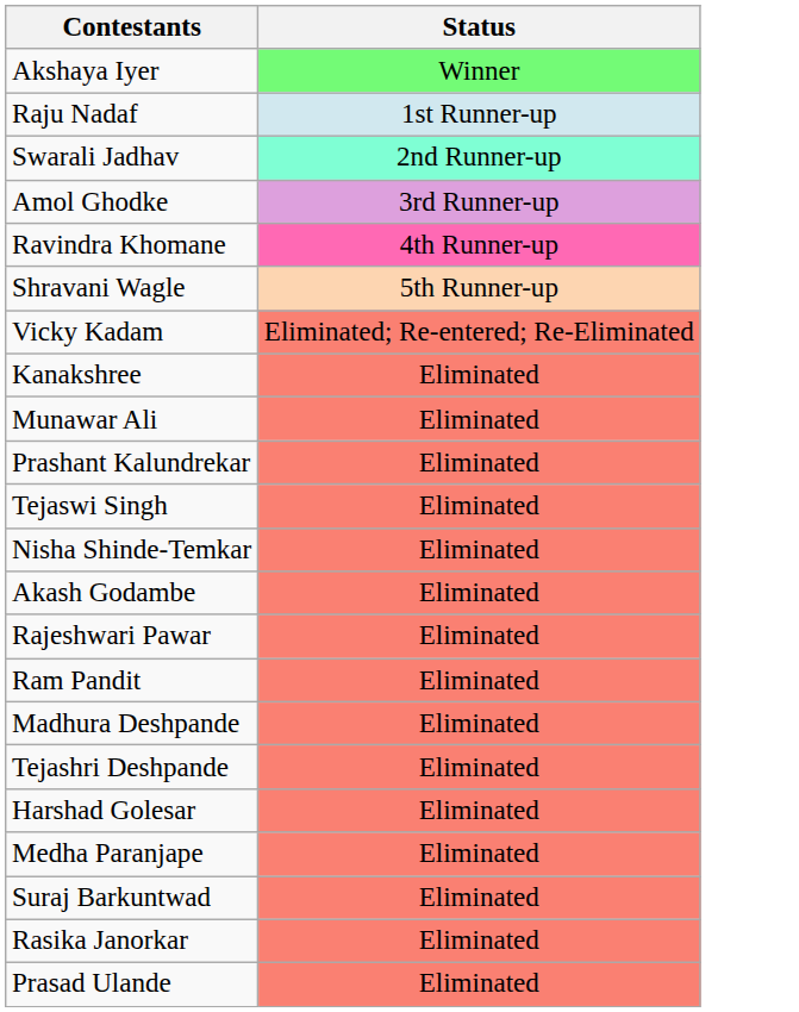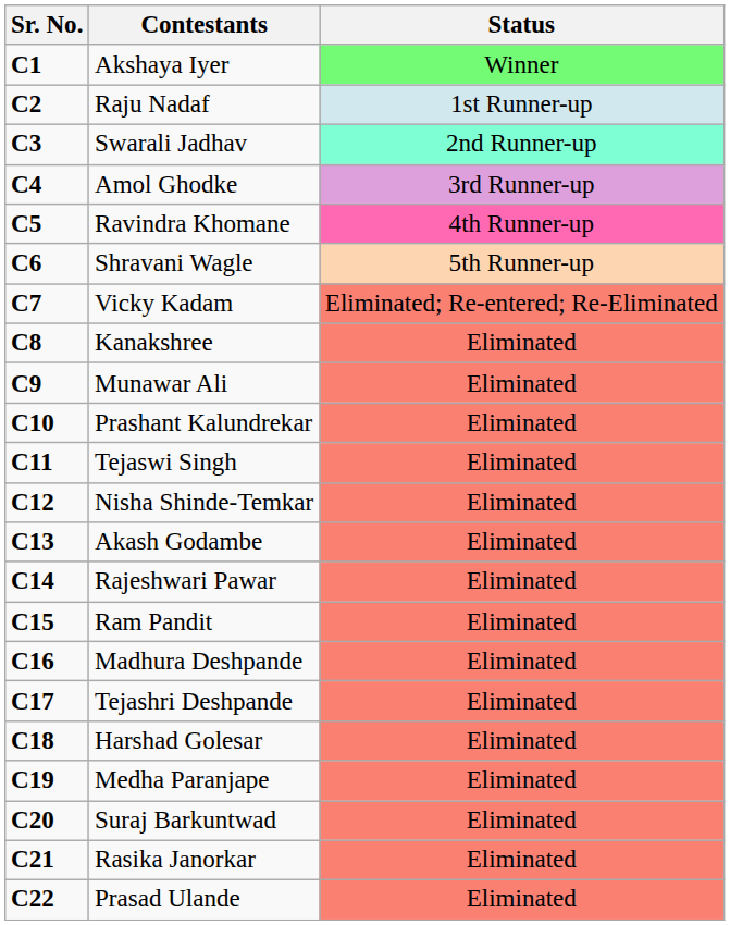 <table class="wikitable">
 <tr>
+<th>Sr. No.</th>
 <th>Contestants</th>
 <th>Status</th>
 </tr>
 <tr>
+<td><strong>C1</strong></td>
 <td>Akshaya Iyer</td>
 <td style="background:#73FB76; text-align:center;">Winner</td>
 </tr>
 <tr>
+<td><strong>C2</strong></td>
 <td>Raju Nadaf</td>
 <td style="background:#D1E8EF; text-align:center;">1st Runner-up</td>
 </tr>
 <tr>
+<td><strong>C3</strong></td>
 <td>Swarali Jadhav</td>
 <td style="background:#7FFFD4; text-align:center;">2nd Runner-up</td>
 </tr>
 <tr>
+<td><strong>C4</strong></td>
 <td>Amol Ghodke</td>
 <td style="background:#DDA0DD; text-align:center;">3rd Runner-up</td>
 </tr>
 <tr>
+<td><strong>C5</strong></td>
 <td>Ravindra Khomane</td>
 <td style="background:#FF69B4; text-align:center;">4th Runner-up</td>
 </tr>
 <tr>
+<td><strong>C6</strong></td>
 <td>Shravani Wagle</td>
 <td style="background:#FDD5B1; text-align:center;">5th Runner-up</td>
 </tr>
 <tr>
+<td><strong>C7</strong></td>
 <td>Vicky Kadam</td>
 <td style="background:salmon; text-align:center;">Eliminated; Re-entered; Re-Eliminated</td>
 </tr>
 <tr>
+<td><strong>C8</strong></td>
 <td>Kanakshree</td>
 <td style="background:salmon; text-align:center;">Eliminated</td>
 </tr>
 <tr>
+<td><strong>C9</strong></td>
 <td>Munawar Ali</td>
 <td style="background:salmon; text-align:center;">Eliminated</td>
 </tr>
 <tr>
+<td><strong>C10</strong></td>
 <td>Prashant Kalundrekar</td>
 <td style="background:salmon; text-align:center;">Eliminated</td>
 </tr>
 <tr>
+<td><strong>C11</strong></td>
 <td>Tejaswi Singh</td>
 <td style="background:salmon; text-align:center;">Eliminated</td>
 </tr>
 <tr>
+<td><strong>C12</strong></td>
 <td>Nisha Shinde-Temkar</td>
 <td style="background:salmon; text-align:center;">Eliminated</td>
 </tr>
 <tr>
+<td><strong>C13</strong></td>
 <td>Akash Godambe</td>
 <td style="background:salmon; text-align:center;">Eliminated</td>
 </tr>
 <tr>
+<td><strong>C14</strong></td>
 <td>Rajeshwari Pawar</td>
 <td style="background:salmon; text-align:center;">Eliminated</td>
 </tr>
 <tr>
+<td><strong>C15</strong></td>
 <td>Ram Pandit</td>
 <td style="background:salmon; text-align:center;">Eliminated</td>
 </tr>
 <tr>
+<td><strong>C16</strong></td>
 <td>Madhura Deshpande</td>
 <td style="background:salmon; text-align:center;">Eliminated</td>
 </tr>
 <tr>
+<td><strong>C17</strong></td>
 <td>Tejashri Deshpande</td>
 <td style="background:salmon; text-align:center;">Eliminated</td>
 </tr>
 <tr>
+<td><strong>C18</strong></td>
 <td>Harshad Golesar</td>
 <td style="background:salmon; text-align:center;">Eliminated</td>
 </tr>
 <tr>
+<td><strong>C19</strong></td>
 <td>Medha Paranjape</td>
 <td style="background:salmon; text-align:center;">Eliminated</td>
 </tr>
 <tr>
+<td><strong>C20</strong></td>
 <td>Suraj Barkuntwad</td>
 <td style="background:salmon; text-align:center;">Eliminated</td>
 </tr>
 <tr>
+<td><strong>C21</strong></td>
 <td>Rasika Janorkar</td>
 <td style="background:salmon; text-align:center;">Eliminated</td>
 </tr>
 <tr>
+<td><strong>C22</strong></td>
 <td>Prasad Ulande</td>
 <td style="background:salmon; text-align:center;">Eliminated</td>
 </tr>
 </table>
